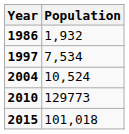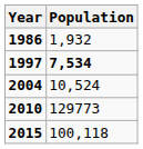 <table class="wikitable">
 <tr>
 <th>Year</th>
 <th>Population</th>
 </tr>
 <tr>
 <td><strong>1986</strong></td>
 <td>1,932</td>
 </tr>
 <tr>
 <td><strong>1997</strong></td>
-<td>7,534</td>
+<td><strong>7,534</strong></td>
 </tr>
 <tr>
 <td><strong>2004</strong></td>
 <td>10,524</td>
 </tr>
 <tr>
 <td><strong>2010</strong></td>
 <td>129773</td>
 </tr>
 <tr>
 <td><strong>2015</strong></td>
-<td>101,018</td>
+<td>100,118</td>
 </tr>
 </table>
